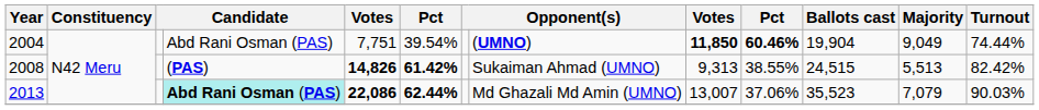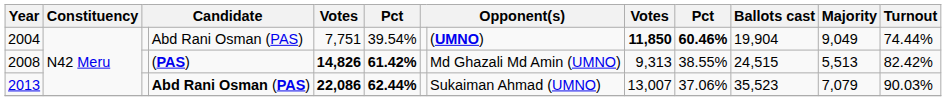 <table class="wikitable" style="margin:0.5em ; font-size:95%">
 <tr>
 <th>Year</th>
 <th>Constituency</th>
 <th colspan=2>Candidate</th>
 <th>Votes</th>
 <th>Pct</th>
 <th colspan=2>Opponent(s)</th>
 <th>Votes</th>
 <th>Pct</th>
 <th>Ballots cast</th>
 <th>Majority</th>
 <th>Turnout</th>
 </tr>
 <tr>
 <td>2004</td>
 <td rowspan=3>N42 <a href='#'>Meru</a></td>
 <td></td>
 <td>Abd Rani Osman (<a href='#'>PAS</a>)</td>
 <td align="right">7,751</td>
 <td>39.54%</td>
 <td></td>
 <td> (<a href='#'><strong>UMNO</strong></a>)</td>
 <td align="right"><strong>11,850</strong></td>
 <td><strong>60.46%</strong></td>
 <td>19,904</td>
 <td>9,049</td>
 <td>74.44%</td>
 </tr>
 <tr>
 <td>2008</td>
 <td></td>
 <td> (<a href='#'><strong>PAS</strong></a>)</td>
 <td align="right"><strong>14,826</strong></td>
 <td><strong>61.42%</strong></td>
 <td></td>
-<td>Sukaiman Ahmad (<a href='#'>UMNO</a>)</td>
+<td>Md Ghazali Md Amin (<a href='#'>UMNO</a>)</td>
 <td align="right">9,313</td>
 <td>38.55%</td>
 <td>24,515</td>
 <td>5,513</td>
 <td>82.42%</td>
 </tr>
 <tr>
 <td><a href='#'>2013</a></td>
 <td></td>
-<td style="background: paleturquoise;"><strong>Abd Rani Osman</strong> (<a href='#'><strong>PAS</strong></a>)</td>
+<td><strong>Abd Rani Osman</strong> (<a href='#'><strong>PAS</strong></a>)</td>
 <td align="right"><strong>22,086</strong></td>
 <td><strong>62.44%</strong></td>
 <td></td>
-<td>Md Ghazali Md Amin (<a href='#'>UMNO</a>)</td>
+<td>Sukaiman Ahmad (<a href='#'>UMNO</a>)</td>
 <td align="right">13,007</td>
 <td>37.06%</td>
 <td>35,523</td>
 <td>7,079</td>
 <td>90.03%</td>
 </tr>
 <tr>
 </tr>
 </table>
